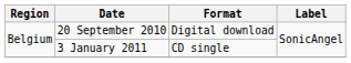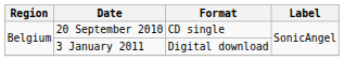 <table class="wikitable sortable plainrowheaders">
 <tr>
 <th scope="col">Region</th>
 <th scope="col">Date</th>
 <th scope="col">Format</th>
 <th scope="col">Label</th>
 </tr>
 <tr>
 <td rowspan="2">Belgium</td>
 <td>20 September 2010</td>
-<td>Digital download</td>
+<td>CD single</td>
 <td rowspan="2">SonicAngel</td>
 </tr>
 <tr>
 <td>3 January 2011</td>
-<td>CD single</td>
+<td>Digital download</td>
 </tr>
 <tr>
 </tr>
 </table>
